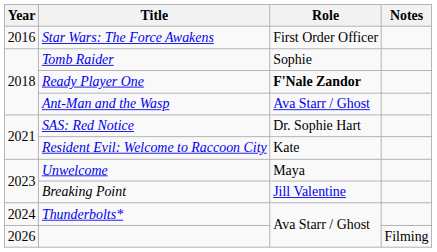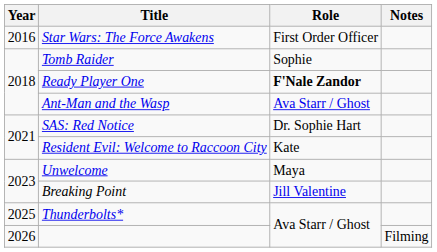 <table class="wikitable sortable">
 <tr>
 <th>Year</th>
 <th>Title</th>
 <th>Role</th>
 <th class="unsortable">Notes</th>
 </tr>
 <tr>
 <td>2016</td>
 <td><em><a href='#'>Star Wars: The Force Awakens</a></em></td>
 <td>First Order Officer</td>
 <td></td>
 </tr>
 <tr>
 <td rowspan="3">2018</td>
 <td><em><a href='#'>Tomb Raider</a></em></td>
 <td>Sophie</td>
 <td></td>
 </tr>
 <tr>
 <td><em><a href='#'>Ready Player One</a></em></td>
 <td><strong>F'Nale Zandor</strong></td>
 <td></td>
 </tr>
 <tr>
 <td><em><a href='#'>Ant-Man and the Wasp</a></em></td>
 <td><a href='#'>Ava Starr / Ghost</a></td>
 <td></td>
 </tr>
 <tr>
 <td rowspan="2">2021</td>
 <td><em><a href='#'>SAS: Red Notice</a></em></td>
 <td>Dr. Sophie Hart</td>
 <td></td>
 </tr>
 <tr>
 <td><em><a href='#'>Resident Evil: Welcome to Raccoon City</a></em></td>
 <td>Kate</td>
 <td></td>
 </tr>
 <tr>
 <td rowspan="2">2023</td>
 <td><em><a href='#'>Unwelcome</a></em></td>
 <td>Maya</td>
 <td></td>
 </tr>
 <tr>
 <td><em>Breaking Point</em></td>
 <td><a href='#'>Jill Valentine</a></td>
 <td></td>
 </tr>
 <tr>
-<td>2024</td>
+<td>2025</td>
 <td><em><a href='#'>Thunderbolts*</a></em></td>
 <td rowspan="2">Ava Starr / Ghost</td>
 <td></td>
 </tr>
 <tr>
 <td>2026</td>
 <td></td>
 <td>Filming</td>
 </tr>
 </table>
